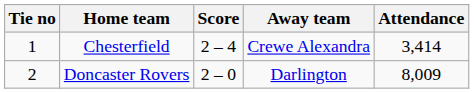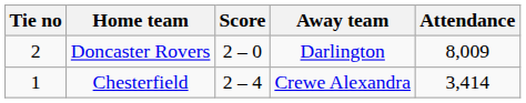 <table class="wikitable" style="text-align: center">
 <tr>
 <th>Tie no</th>
 <th>Home team</th>
 <th>Score</th>
 <th>Away team</th>
 <th>Attendance</th>
 </tr>
 <tr>
+<td>2</td>
+<td><a href='#'>Doncaster Rovers</a></td>
+<td>2 – 0</td>
+<td><a href='#'>Darlington</a></td>
+<td>8,009</td>
+</tr>
+<tr>
 <td>1</td>
 <td><a href='#'>Chesterfield</a></td>
 <td>2 – 4</td>
 <td><a href='#'>Crewe Alexandra</a></td>
 <td>3,414</td>
 </tr>
-<tr>
-<td>2</td>
-<td><a href='#'>Doncaster Rovers</a></td>
-<td>2 – 0</td>
-<td><a href='#'>Darlington</a></td>
-<td>8,009</td>
-</tr>
 </table>
